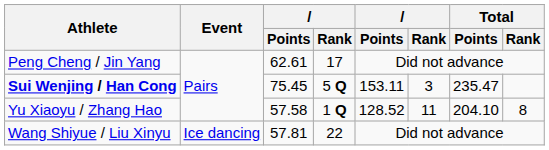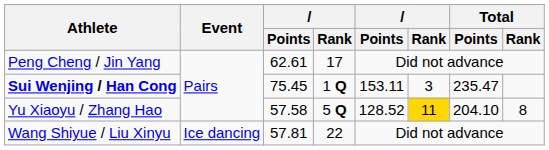 <table class="wikitable" style="font-size:90%">
 <tr>
 <th rowspan="2">Athlete</th>
 <th rowspan="2">Event</th>
 <th colspan="2"> / </th>
 <th colspan="2"> / </th>
 <th colspan="2">Total</th>
 </tr>
 <tr style="font-size:95%">
 <th>Points</th>
 <th>Rank</th>
 <th>Points</th>
 <th>Rank</th>
 <th>Points</th>
 <th>Rank</th>
 </tr>
 <tr align=center>
 <td align=left><a href='#'>Peng Cheng</a> / <a href='#'>Jin Yang</a></td>
 <td align=left rowspan="3"><a href='#'>Pairs</a></td>
 <td>62.61</td>
 <td>17</td>
 <td colspan=6>Did not advance</td>
 </tr>
 <tr align=center>
 <td align=left><strong><a href='#'>Sui Wenjing</a> / <a href='#'>Han Cong</a></strong></td>
 <td>75.45</td>
-<td>5 <strong>Q</strong></td>
+<td>1 <strong>Q</strong></td>
 <td>153.11</td>
 <td>3</td>
 <td>235.47</td>
 <td></td>
 </tr>
 <tr align=center>
 <td align=left><a href='#'>Yu Xiaoyu</a> / <a href='#'>Zhang Hao</a></td>
 <td>57.58</td>
-<td>1 <strong>Q</strong></td>
+<td>5 <strong>Q</strong></td>
 <td>128.52</td>
-<td>11</td>
+<td style="background: gold;">11</td>
 <td>204.10</td>
 <td>8</td>
 </tr>
 <tr align=center>
 <td align=left><a href='#'>Wang Shiyue</a> / <a href='#'>Liu Xinyu</a></td>
 <td align=left><a href='#'>Ice dancing</a></td>
 <td>57.81</td>
 <td>22</td>
 <td colspan=4>Did not advance</td>
 </tr>
 </table>
